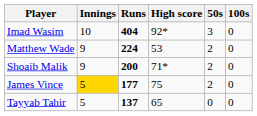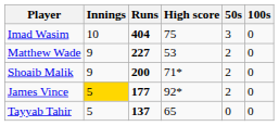 <table class="wikitable">
 <tr>
 <th>Player</th>
 <th>Innings</th>
 <th>Runs</th>
 <th>High score</th>
 <th>50s</th>
 <th>100s</th>
 </tr>
 <tr>
 <td><a href='#'>Imad Wasim</a></td>
 <td>10</td>
 <td><strong>404</strong></td>
-<td>92*</td>
+<td>75</td>
 <td>3</td>
 <td>0</td>
 </tr>
 <tr>
 <td><a href='#'>Matthew Wade</a></td>
 <td>9</td>
-<td><strong>224</strong></td>
+<td><strong>227</strong></td>
 <td>53</td>
 <td>2</td>
 <td>0</td>
 </tr>
 <tr>
 <td><a href='#'>Shoaib Malik</a></td>
 <td>9</td>
 <td><strong>200</strong></td>
 <td>71*</td>
 <td>2</td>
 <td>0</td>
 </tr>
 <tr>
 <td><a href='#'>James Vince</a></td>
 <td style="background: gold;">5</td>
 <td><strong>177</strong></td>
-<td>75</td>
+<td>92*</td>
 <td>2</td>
 <td>0</td>
 </tr>
 <tr>
 <td><a href='#'>Tayyab Tahir</a></td>
 <td>5</td>
 <td><strong>137</strong></td>
 <td>65</td>
 <td>0</td>
 <td>0</td>
 </tr>
 </table>
